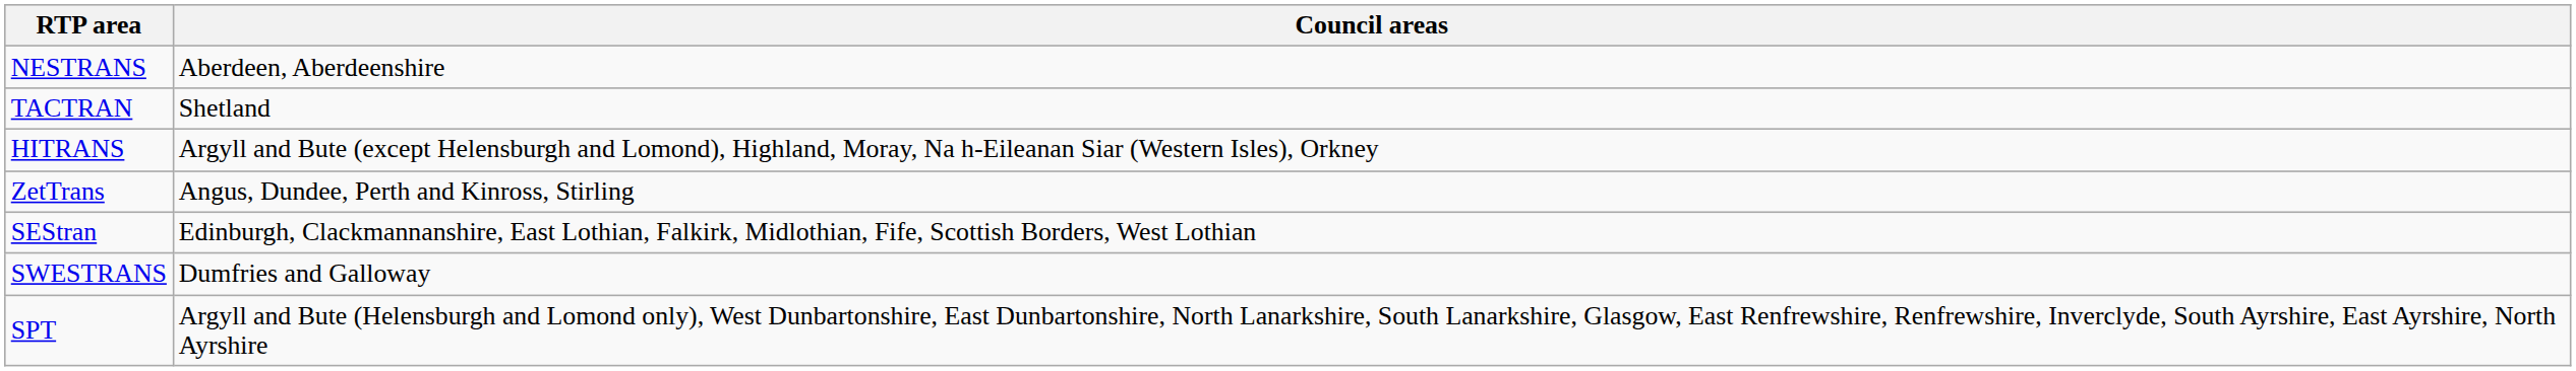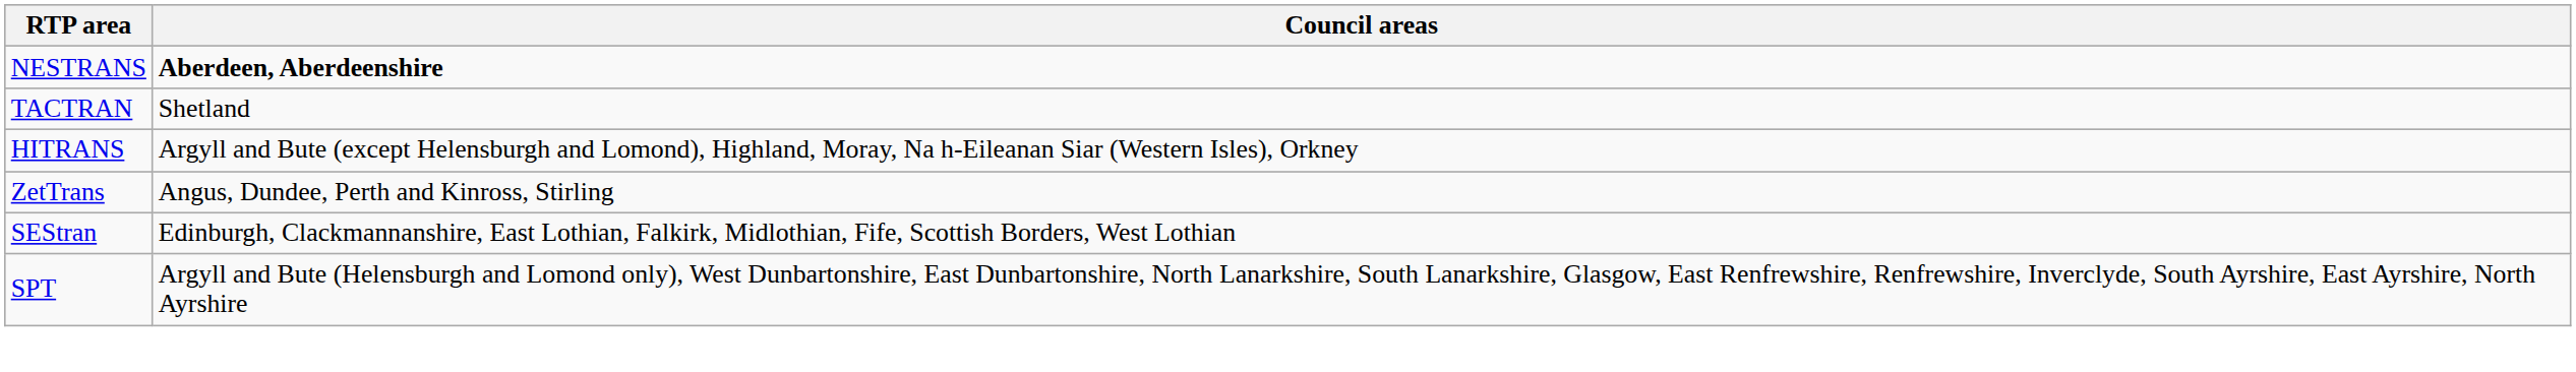 <table Class=wikitable>
 <tr>
 <th>RTP area</th>
 <th>Council areas</th>
 </tr>
 <tr>
 <td><a href='#'>NESTRANS</a></td>
-<td>Aberdeen, Aberdeenshire</td>
+<td><strong>Aberdeen, Aberdeenshire</strong></td>
 </tr>
 <tr>
 <td><a href='#'>TACTRAN</a></td>
 <td>Shetland</td>
 </tr>
 <tr>
 <td><a href='#'>HITRANS</a></td>
 <td>Argyll and Bute (except Helensburgh and Lomond), Highland, Moray, Na h-Eileanan Siar (Western Isles), Orkney</td>
 </tr>
 <tr>
 <td><a href='#'>ZetTrans</a></td>
 <td>Angus, Dundee, Perth and Kinross, Stirling</td>
 </tr>
 <tr>
 <td><a href='#'>SEStran</a></td>
 <td>Edinburgh, Clackmannanshire, East Lothian, Falkirk, Midlothian, Fife, Scottish Borders, West Lothian</td>
 </tr>
 <tr>
-<td><a href='#'>SWESTRANS</a></td>
-<td>Dumfries and Galloway</td>
-</tr>
-<tr>
 <td><a href='#'>SPT</a></td>
 <td>Argyll and Bute (Helensburgh and Lomond only), West Dunbartonshire, East Dunbartonshire, North Lanarkshire, South Lanarkshire, Glasgow, East Renfrewshire, Renfrewshire, Inverclyde, South Ayrshire, East Ayrshire, North Ayrshire</td>
 </tr>
 </table>
